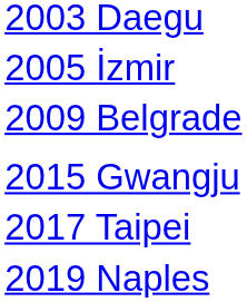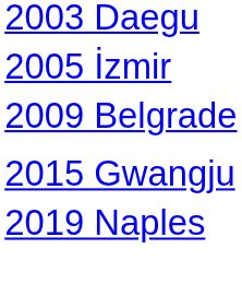 <table>
 <tr>
 <td> <a href='#'>2003 Daegu</a></td>
 <td></td>
 <td></td>
 <td></td>
 </tr>
 <tr>
 <td> <a href='#'>2005 İzmir</a></td>
 <td></td>
 <td></td>
 <td></td>
 </tr>
 <tr>
 <td> <a href='#'>2009 Belgrade</a></td>
 <td></td>
 <td></td>
 <td></td>
 </tr>
 <tr>
 <td></td>
 <td></td>
 <td></td>
 <td></td>
 </tr>
 <tr>
 <td> <a href='#'>2015 Gwangju</a></td>
 <td></td>
 <td></td>
 <td></td>
 </tr>
 <tr>
-<td> <a href='#'>2017 Taipei</a></td>
-<td></td>
-<td></td>
-<td></td>
-</tr>
-<tr>
 <td> <a href='#'>2019 Naples</a></td>
 <td></td>
 <td></td>
 <td></td>
 </tr>
 <tr>
 <td></td>
 <td></td>
 <td></td>
 <td></td>
 </tr>
 </table>
